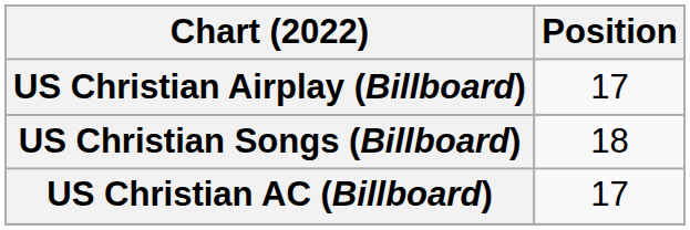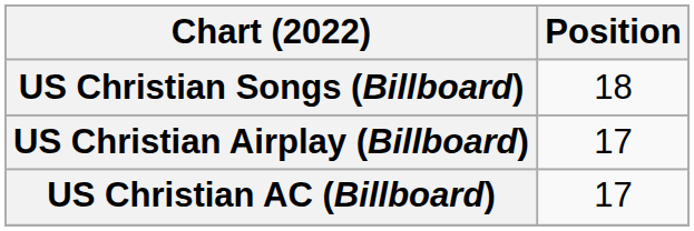 <table class="wikitable plainrowheaders" style="text-align:center">
 <tr>
 <th scope="col">Chart (2022)</th>
 <th scope="col">Position</th>
 </tr>
 <tr>
+<th scope="row">US Christian Songs (<em>Billboard</em>)</th>
+<td>18</td>
+</tr>
+<tr>
 <th scope="row">US Christian Airplay (<em>Billboard</em>)</th>
 <td>17</td>
-</tr>
-<tr>
-<th scope="row">US Christian Songs (<em>Billboard</em>)</th>
-<td>18</td>
 </tr>
 <tr>
 <th scope="row">US Christian AC (<em>Billboard</em>)</th>
 <td>17</td>
 </tr>
 <tr>
 </tr>
 </table>
